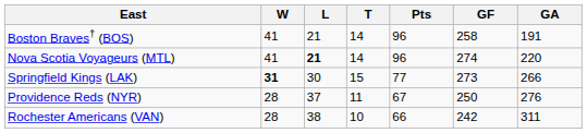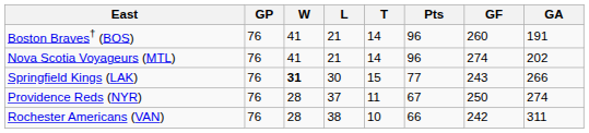 <table class="wikitable">
 <tr>
 <th bgcolor="#DDDDFF" width="30%">East</th>
+<th bgcolor="#DDDDFF" width="5%">GP</th>
 <th bgcolor="#DDDDFF" width="5%">W</th>
 <th bgcolor="#DDDDFF" width="5%">L</th>
 <th bgcolor="#DDDDFF" width="5%">T</th>
 <th bgcolor="#DDDDFF" width="7.5%">Pts</th>
 <th bgcolor="#DDDDFF" width="7.5%">GF</th>
 <th bgcolor="#DDDDFF" width="7.5%">GA</th>
 </tr>
 <tr>
 <td><a href='#'>Boston Braves</a><sup>†</sup> (<a href='#'>BOS</a>)</td>
+<td>76</td>
 <td>41</td>
 <td>21</td>
 <td>14</td>
 <td>96</td>
-<td>258</td>
+<td>260</td>
 <td>191</td>
 </tr>
 <tr>
 <td><a href='#'>Nova Scotia Voyageurs</a> (<a href='#'>MTL</a>)</td>
+<td>76</td>
 <td>41</td>
-<td><strong>21</strong></td>
+<td>21</td>
 <td>14</td>
 <td>96</td>
 <td>274</td>
-<td>220</td>
+<td>202</td>
 </tr>
 <tr>
 <td><a href='#'>Springfield Kings</a> (<a href='#'>LAK</a>)</td>
+<td>76</td>
 <td><strong>31</strong></td>
 <td>30</td>
 <td>15</td>
 <td>77</td>
-<td>273</td>
+<td>243</td>
 <td>266</td>
 </tr>
 <tr>
 <td><a href='#'>Providence Reds</a> (<a href='#'>NYR</a>)</td>
+<td>76</td>
 <td>28</td>
 <td>37</td>
 <td>11</td>
 <td>67</td>
 <td>250</td>
-<td>276</td>
+<td>274</td>
 </tr>
 <tr>
 <td><a href='#'>Rochester Americans</a> (<a href='#'>VAN</a>)</td>
+<td>76</td>
 <td>28</td>
 <td>38</td>
 <td>10</td>
 <td>66</td>
 <td>242</td>
 <td>311</td>
 </tr>
 </table>
